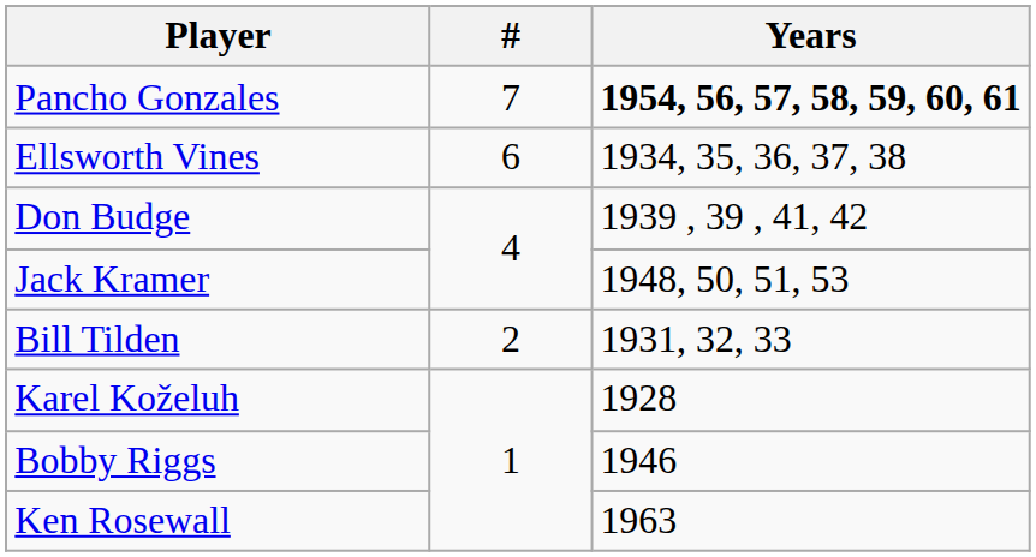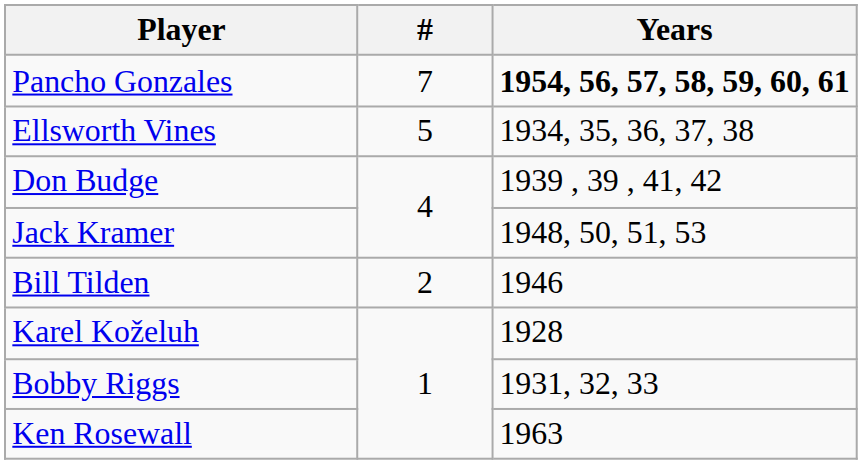 <table class="wikitable">
 <tr>
 <th width="170">Player</th>
 <th width="60">#</th>
 <th>Years</th>
 </tr>
 <tr>
 <td> <a href='#'>Pancho Gonzales</a></td>
 <td align="center">7</td>
 <td><strong>1954, 56, 57, 58, 59, 60, 61</strong></td>
 </tr>
 <tr>
 <td> <a href='#'>Ellsworth Vines</a></td>
-<td align="center">6</td>
+<td align="center">5</td>
 <td>1934, 35, 36, 37, 38</td>
 </tr>
 <tr>
 <td> <a href='#'>Don Budge</a></td>
 <td rowspan="2" align="center">4</td>
 <td>1939 , 39 , 41, 42</td>
 </tr>
 <tr>
 <td> <a href='#'>Jack Kramer</a></td>
 <td>1948, 50, 51, 53</td>
 </tr>
 <tr>
 <td> <a href='#'>Bill Tilden</a></td>
 <td align="center">2</td>
-<td>1931, 32, 33</td>
+<td>1946</td>
 </tr>
 <tr>
 <td> <a href='#'>Karel Koželuh</a></td>
 <td rowspan="3" align="center">1</td>
 <td>1928</td>
 </tr>
 <tr>
 <td> <a href='#'>Bobby Riggs</a></td>
-<td>1946</td>
+<td>1931, 32, 33</td>
 </tr>
 <tr>
 <td> <a href='#'>Ken Rosewall</a></td>
 <td>1963</td>
 </tr>
 </table>
